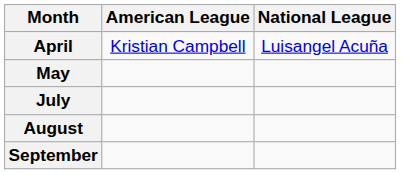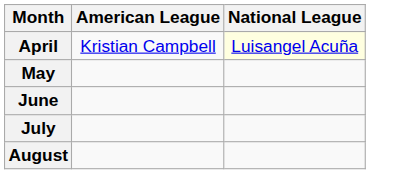 <table class="wikitable" style="text-align:center;">
 <tr>
 <th>Month</th>
 <th>American League</th>
 <th>National League</th>
 </tr>
 <tr>
 <th>April</th>
 <td><a href='#'>Kristian Campbell</a></td>
-<td><a href='#'>Luisangel Acuña</a></td>
+<td style="background: lightyellow;"><a href='#'>Luisangel Acuña</a></td>
 </tr>
 <tr>
 <th>May</th>
+<td></td>
+<td></td>
+</tr>
+<tr>
+<th>June</th>
 <td></td>
 <td></td>
 </tr>
 <tr>
 <th>July</th>
 <td></td>
 <td></td>
 </tr>
 <tr>
 <th>August</th>
 <td></td>
 <td></td>
 </tr>
-<tr>
-<th>September</th>
-<td></td>
-<td></td>
-</tr>
 </table>
